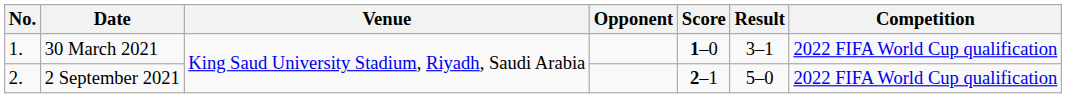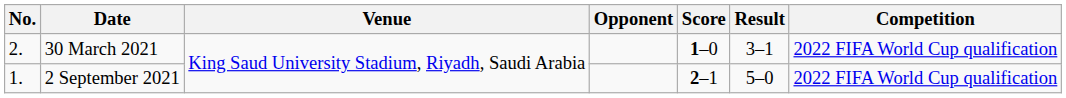 <table class="wikitable plainrowheaders sortable">
 <tr>
 <th>No.</th>
 <th>Date</th>
 <th>Venue</th>
 <th>Opponent</th>
 <th>Score</th>
 <th>Result</th>
 <th>Competition</th>
 </tr>
 <tr>
-<td>1.</td>
+<td>2.</td>
 <td>30 March 2021</td>
 <td rowspan=2><a href='#'>King Saud University Stadium</a>, <a href='#'>Riyadh</a>, Saudi Arabia</td>
 <td></td>
 <td align=center><strong>1</strong>–0</td>
 <td align=center>3–1</td>
 <td><a href='#'>2022 FIFA World Cup qualification</a></td>
 </tr>
 <tr>
-<td>2.</td>
+<td>1.</td>
 <td>2 September 2021</td>
 <td></td>
 <td align=center><strong>2</strong>–1</td>
 <td align=center>5–0</td>
 <td><a href='#'>2022 FIFA World Cup qualification</a></td>
 </tr>
 </table>
